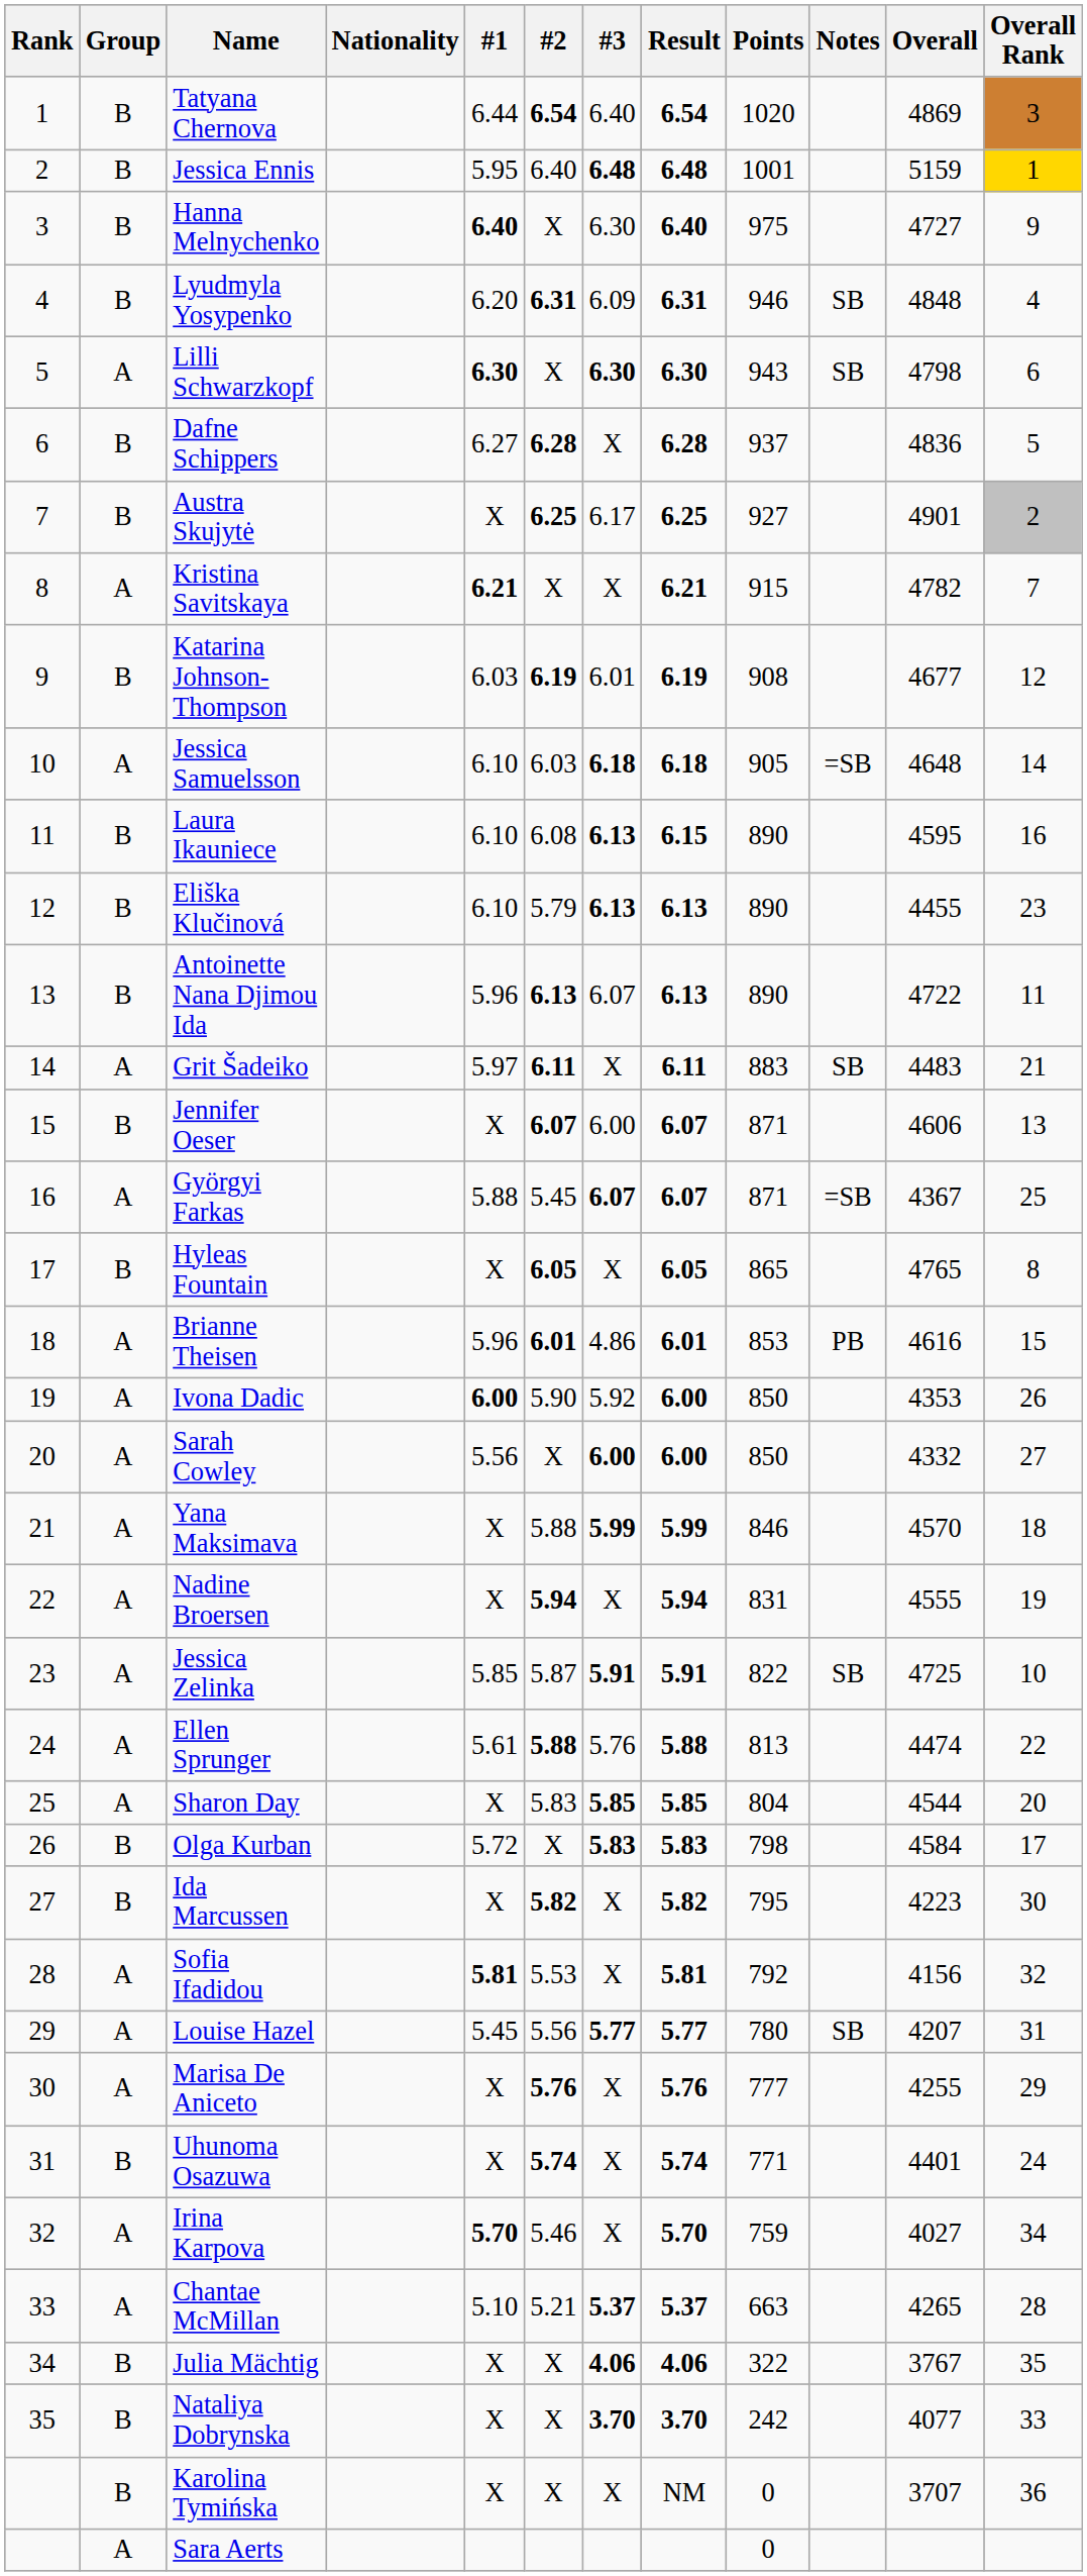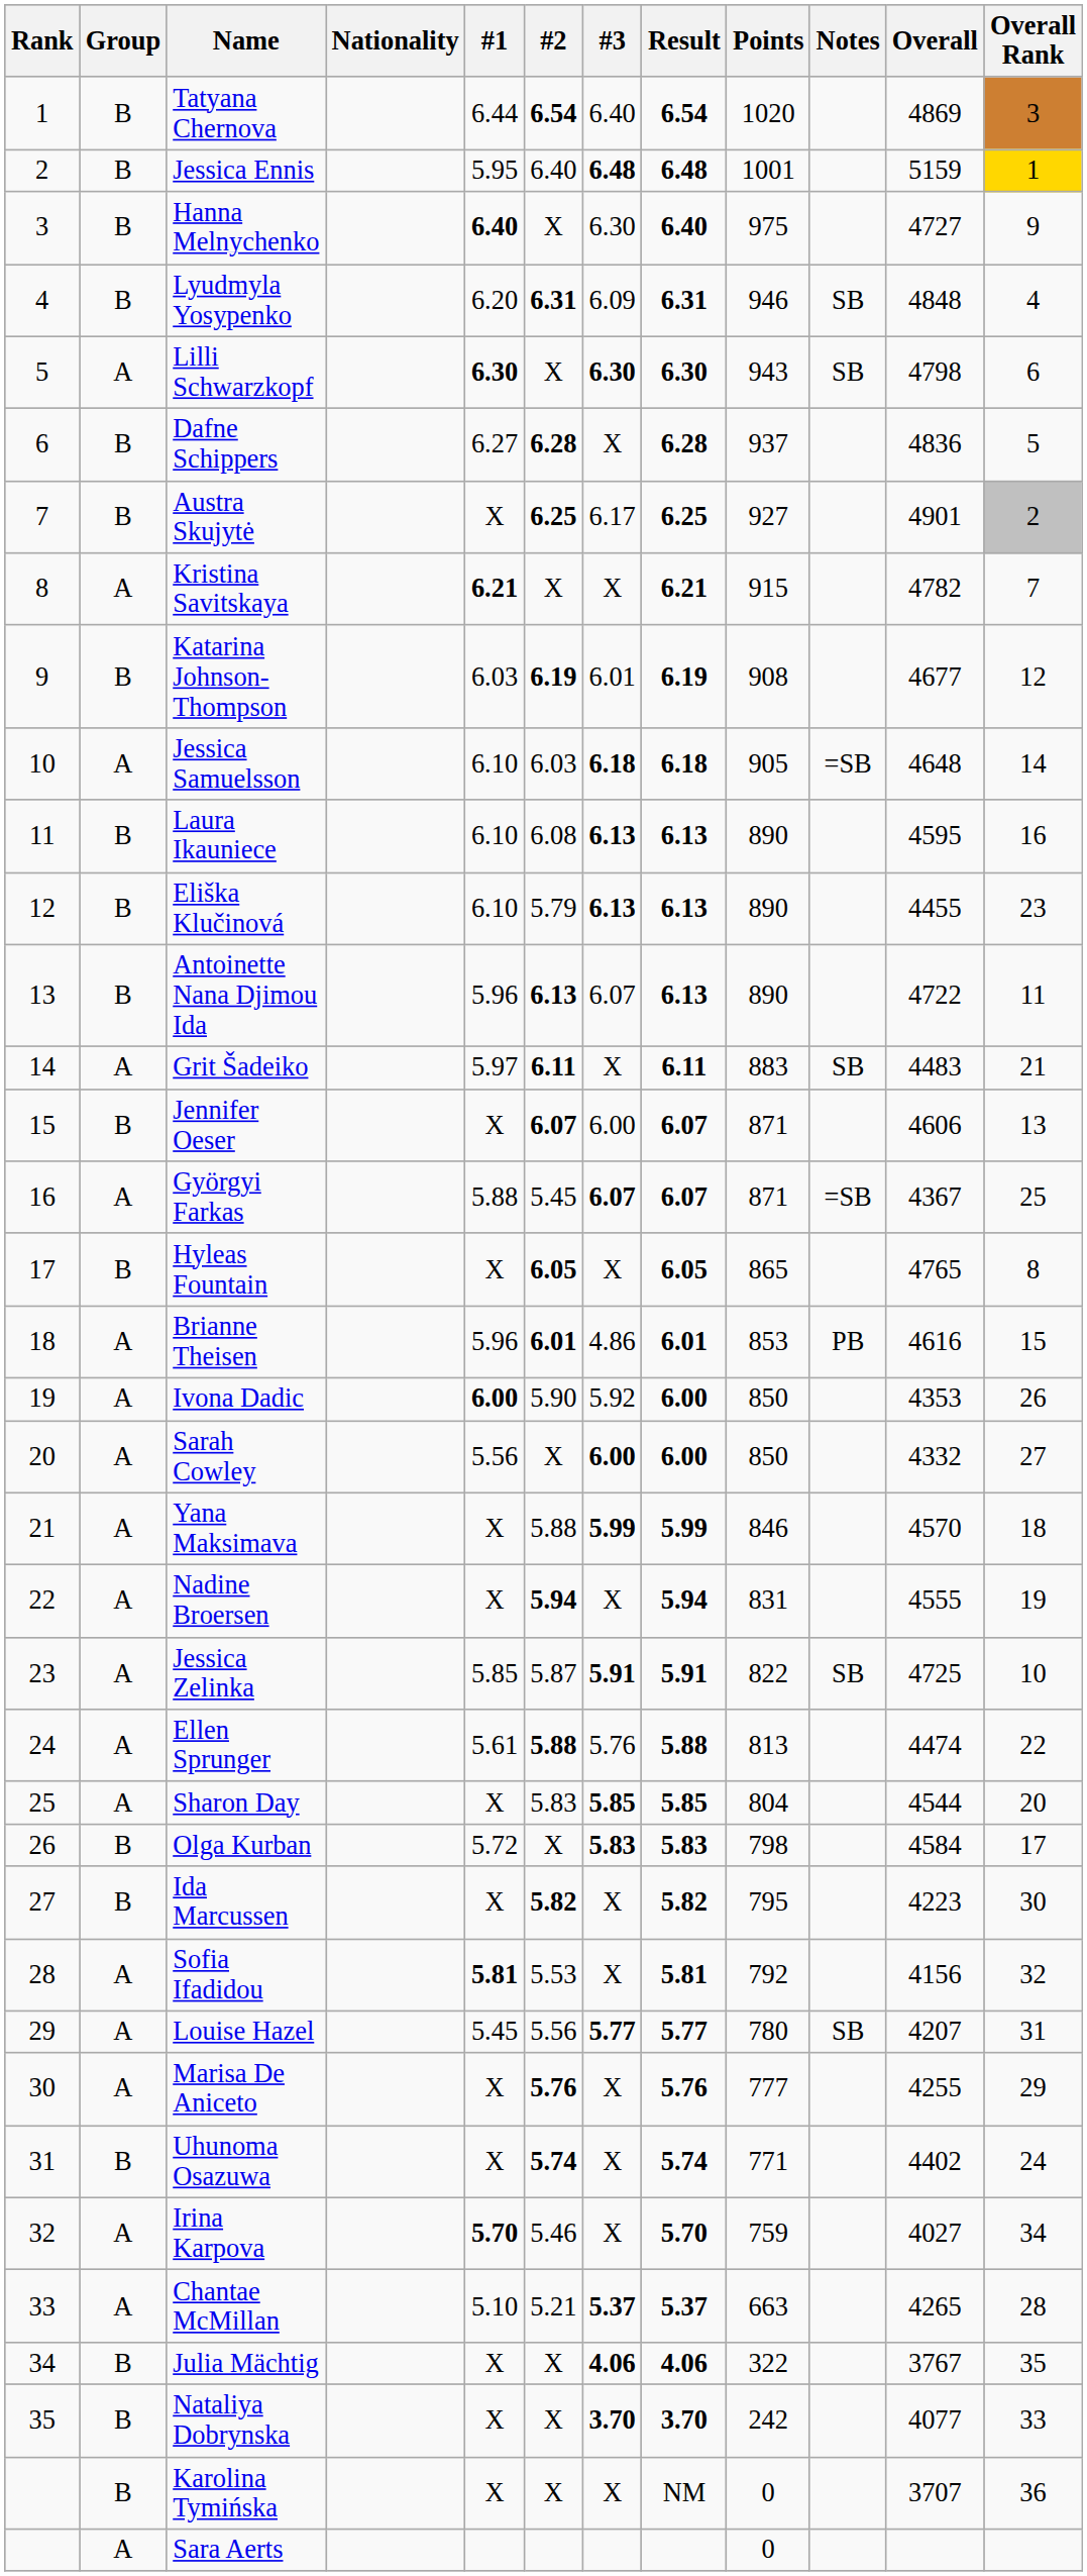 <table class="wikitable sortable" style="text-align:center">
 <tr>
 <th>Rank</th>
 <th>Group</th>
 <th>Name</th>
 <th>Nationality</th>
 <th>#1</th>
 <th>#2</th>
 <th>#3</th>
 <th>Result</th>
 <th>Points</th>
 <th>Notes</th>
 <th>Overall</th>
 <th>Overall Rank</th>
 </tr>
 <tr>
 <td>1</td>
 <td>B</td>
 <td align=left><a href='#'>Tatyana Chernova</a></td>
 <td align=left></td>
 <td>6.44</td>
 <td><strong>6.54</strong></td>
 <td>6.40</td>
 <td><strong>6.54</strong></td>
 <td>1020</td>
 <td></td>
 <td>4869</td>
 <td style="background-color:#cd7f32">3</td>
 </tr>
 <tr>
 <td>2</td>
 <td>B</td>
 <td align=left><a href='#'>Jessica Ennis</a></td>
 <td align=left></td>
 <td>5.95</td>
 <td>6.40</td>
 <td><strong>6.48</strong></td>
 <td><strong>6.48</strong></td>
 <td>1001</td>
 <td></td>
 <td>5159</td>
 <td style="background-color:#ffd700">1</td>
 </tr>
 <tr>
 <td>3</td>
 <td>B</td>
 <td align=left><a href='#'>Hanna Melnychenko</a></td>
 <td align=left></td>
 <td><strong>6.40</strong></td>
 <td>X</td>
 <td>6.30</td>
 <td><strong>6.40</strong></td>
 <td>975</td>
 <td></td>
 <td>4727</td>
 <td>9</td>
 </tr>
 <tr>
 <td>4</td>
 <td>B</td>
 <td align=left><a href='#'>Lyudmyla Yosypenko</a></td>
 <td align=left></td>
 <td>6.20</td>
 <td><strong>6.31</strong></td>
 <td>6.09</td>
 <td><strong>6.31</strong></td>
 <td>946</td>
 <td>SB</td>
 <td>4848</td>
 <td>4</td>
 </tr>
 <tr>
 <td>5</td>
 <td>A</td>
 <td align=left><a href='#'>Lilli Schwarzkopf</a></td>
 <td align=left></td>
 <td><strong>6.30</strong></td>
 <td>X</td>
 <td><strong>6.30</strong></td>
 <td><strong>6.30</strong></td>
 <td>943</td>
 <td>SB</td>
 <td>4798</td>
 <td>6</td>
 </tr>
 <tr>
 <td>6</td>
 <td>B</td>
 <td align=left><a href='#'>Dafne Schippers</a></td>
 <td align=left></td>
 <td>6.27</td>
 <td><strong>6.28</strong></td>
 <td>X</td>
 <td><strong>6.28</strong></td>
 <td>937</td>
 <td></td>
 <td>4836</td>
 <td>5</td>
 </tr>
 <tr>
 <td>7</td>
 <td>B</td>
 <td align=left><a href='#'>Austra Skujytė</a></td>
 <td align=left></td>
 <td>X</td>
 <td><strong>6.25</strong></td>
 <td>6.17</td>
 <td><strong>6.25</strong></td>
 <td>927</td>
 <td></td>
 <td>4901</td>
 <td style="background-color:#c0c0c0">2</td>
 </tr>
 <tr>
 <td>8</td>
 <td>A</td>
 <td align=left><a href='#'>Kristina Savitskaya</a></td>
 <td align=left></td>
 <td><strong>6.21</strong></td>
 <td>X</td>
 <td>X</td>
 <td><strong>6.21</strong></td>
 <td>915</td>
 <td></td>
 <td>4782</td>
 <td>7</td>
 </tr>
 <tr>
 <td>9</td>
 <td>B</td>
 <td align=left><a href='#'>Katarina Johnson-Thompson</a></td>
 <td align=left></td>
 <td>6.03</td>
 <td><strong>6.19</strong></td>
 <td>6.01</td>
 <td><strong>6.19</strong></td>
 <td>908</td>
 <td></td>
 <td>4677</td>
 <td>12</td>
 </tr>
 <tr>
 <td>10</td>
 <td>A</td>
 <td align=left><a href='#'>Jessica Samuelsson</a></td>
 <td align=left></td>
 <td>6.10</td>
 <td>6.03</td>
 <td><strong>6.18</strong></td>
 <td><strong>6.18</strong></td>
 <td>905</td>
 <td>=SB</td>
 <td>4648</td>
 <td>14</td>
 </tr>
 <tr>
 <td>11</td>
 <td>B</td>
 <td align=left><a href='#'>Laura Ikauniece</a></td>
 <td align=left></td>
 <td>6.10</td>
 <td>6.08</td>
 <td><strong>6.13</strong></td>
-<td><strong>6.15</strong></td>
+<td><strong>6.13</strong></td>
 <td>890</td>
 <td></td>
 <td>4595</td>
 <td>16</td>
 </tr>
 <tr>
 <td>12</td>
 <td>B</td>
 <td align=left><a href='#'>Eliška Klučinová</a></td>
 <td align=left></td>
 <td>6.10</td>
 <td>5.79</td>
 <td><strong>6.13</strong></td>
 <td><strong>6.13</strong></td>
 <td>890</td>
 <td></td>
 <td>4455</td>
 <td>23</td>
 </tr>
 <tr>
 <td>13</td>
 <td>B</td>
 <td align=left><a href='#'>Antoinette Nana Djimou Ida</a></td>
 <td align=left></td>
 <td>5.96</td>
 <td><strong>6.13</strong></td>
 <td>6.07</td>
 <td><strong>6.13</strong></td>
 <td>890</td>
 <td></td>
 <td>4722</td>
 <td>11</td>
 </tr>
 <tr>
 <td>14</td>
 <td>A</td>
 <td align=left><a href='#'>Grit Šadeiko</a></td>
 <td align=left></td>
 <td>5.97</td>
 <td><strong>6.11</strong></td>
 <td>X</td>
 <td><strong>6.11</strong></td>
 <td>883</td>
 <td>SB</td>
 <td>4483</td>
 <td>21</td>
 </tr>
 <tr>
 <td>15</td>
 <td>B</td>
 <td align=left><a href='#'>Jennifer Oeser</a></td>
 <td align=left></td>
 <td>X</td>
 <td><strong>6.07</strong></td>
 <td>6.00</td>
 <td><strong>6.07</strong></td>
 <td>871</td>
 <td></td>
 <td>4606</td>
 <td>13</td>
 </tr>
 <tr>
 <td>16</td>
 <td>A</td>
 <td align=left><a href='#'>Györgyi Farkas</a></td>
 <td align=left></td>
 <td>5.88</td>
 <td>5.45</td>
 <td><strong>6.07</strong></td>
 <td><strong>6.07</strong></td>
 <td>871</td>
 <td>=SB</td>
 <td>4367</td>
 <td>25</td>
 </tr>
 <tr>
 <td>17</td>
 <td>B</td>
 <td align=left><a href='#'>Hyleas Fountain</a></td>
 <td align=left></td>
 <td>X</td>
 <td><strong>6.05</strong></td>
 <td>X</td>
 <td><strong>6.05</strong></td>
 <td>865</td>
 <td></td>
 <td>4765</td>
 <td>8</td>
 </tr>
 <tr>
 <td>18</td>
 <td>A</td>
 <td align=left><a href='#'>Brianne Theisen</a></td>
 <td align=left></td>
 <td>5.96</td>
 <td><strong>6.01</strong></td>
 <td>4.86</td>
 <td><strong>6.01</strong></td>
 <td>853</td>
 <td>PB</td>
 <td>4616</td>
 <td>15</td>
 </tr>
 <tr>
 <td>19</td>
 <td>A</td>
 <td align=left><a href='#'>Ivona Dadic</a></td>
 <td align=left></td>
 <td><strong>6.00</strong></td>
 <td>5.90</td>
 <td>5.92</td>
 <td><strong>6.00</strong></td>
 <td>850</td>
 <td></td>
 <td>4353</td>
 <td>26</td>
 </tr>
 <tr>
 <td>20</td>
 <td>A</td>
 <td align=left><a href='#'>Sarah Cowley</a></td>
 <td align=left></td>
 <td>5.56</td>
 <td>X</td>
 <td><strong>6.00</strong></td>
 <td><strong>6.00</strong></td>
 <td>850</td>
 <td></td>
 <td>4332</td>
 <td>27</td>
 </tr>
 <tr>
 <td>21</td>
 <td>A</td>
 <td align=left><a href='#'>Yana Maksimava</a></td>
 <td align=left></td>
 <td>X</td>
 <td>5.88</td>
 <td><strong>5.99</strong></td>
 <td><strong>5.99</strong></td>
 <td>846</td>
 <td></td>
 <td>4570</td>
 <td>18</td>
 </tr>
 <tr>
 <td>22</td>
 <td>A</td>
 <td align=left><a href='#'>Nadine Broersen</a></td>
 <td align=left></td>
 <td>X</td>
 <td><strong>5.94</strong></td>
 <td>X</td>
 <td><strong>5.94</strong></td>
 <td>831</td>
 <td></td>
 <td>4555</td>
 <td>19</td>
 </tr>
 <tr>
 <td>23</td>
 <td>A</td>
 <td align=left><a href='#'>Jessica Zelinka</a></td>
 <td align=left></td>
 <td>5.85</td>
 <td>5.87</td>
 <td><strong>5.91</strong></td>
 <td><strong>5.91</strong></td>
 <td>822</td>
 <td>SB</td>
 <td>4725</td>
 <td>10</td>
 </tr>
 <tr>
 <td>24</td>
 <td>A</td>
 <td align=left><a href='#'>Ellen Sprunger</a></td>
 <td align=left></td>
 <td>5.61</td>
 <td><strong>5.88</strong></td>
 <td>5.76</td>
 <td><strong>5.88</strong></td>
 <td>813</td>
 <td></td>
 <td>4474</td>
 <td>22</td>
 </tr>
 <tr>
 <td>25</td>
 <td>A</td>
 <td align=left><a href='#'>Sharon Day</a></td>
 <td align=left></td>
 <td>X</td>
 <td>5.83</td>
 <td><strong>5.85</strong></td>
 <td><strong>5.85</strong></td>
 <td>804</td>
 <td></td>
 <td>4544</td>
 <td>20</td>
 </tr>
 <tr>
 <td>26</td>
 <td>B</td>
 <td align=left><a href='#'>Olga Kurban</a></td>
 <td align=left></td>
 <td>5.72</td>
 <td>X</td>
 <td><strong>5.83</strong></td>
 <td><strong>5.83</strong></td>
 <td>798</td>
 <td></td>
 <td>4584</td>
 <td>17</td>
 </tr>
 <tr>
 <td>27</td>
 <td>B</td>
 <td align=left><a href='#'>Ida Marcussen</a></td>
 <td align=left></td>
 <td>X</td>
 <td><strong>5.82</strong></td>
 <td>X</td>
 <td><strong>5.82</strong></td>
 <td>795</td>
 <td></td>
 <td>4223</td>
 <td>30</td>
 </tr>
 <tr>
 <td>28</td>
 <td>A</td>
 <td align=left><a href='#'>Sofia Ifadidou</a></td>
 <td align=left></td>
 <td><strong>5.81</strong></td>
 <td>5.53</td>
 <td>X</td>
 <td><strong>5.81</strong></td>
 <td>792</td>
 <td></td>
 <td>4156</td>
 <td>32</td>
 </tr>
 <tr>
 <td>29</td>
 <td>A</td>
 <td align=left><a href='#'>Louise Hazel</a></td>
 <td align=left></td>
 <td>5.45</td>
 <td>5.56</td>
 <td><strong>5.77</strong></td>
 <td><strong>5.77</strong></td>
 <td>780</td>
 <td>SB</td>
 <td>4207</td>
 <td>31</td>
 </tr>
 <tr>
 <td>30</td>
 <td>A</td>
 <td align=left><a href='#'>Marisa De Aniceto</a></td>
 <td align=left></td>
 <td>X</td>
 <td><strong>5.76</strong></td>
 <td>X</td>
 <td><strong>5.76</strong></td>
 <td>777</td>
 <td></td>
 <td>4255</td>
 <td>29</td>
 </tr>
 <tr>
 <td>31</td>
 <td>B</td>
 <td align=left><a href='#'>Uhunoma Osazuwa</a></td>
 <td align=left></td>
 <td>X</td>
 <td><strong>5.74</strong></td>
 <td>X</td>
 <td><strong>5.74</strong></td>
 <td>771</td>
 <td></td>
-<td>4401</td>
+<td>4402</td>
 <td>24</td>
 </tr>
 <tr>
 <td>32</td>
 <td>A</td>
 <td align=left><a href='#'>Irina Karpova</a></td>
 <td align=left></td>
 <td><strong>5.70</strong></td>
 <td>5.46</td>
 <td>X</td>
 <td><strong>5.70</strong></td>
 <td>759</td>
 <td></td>
 <td>4027</td>
 <td>34</td>
 </tr>
 <tr>
 <td>33</td>
 <td>A</td>
 <td align=left><a href='#'>Chantae McMillan</a></td>
 <td align=left></td>
 <td>5.10</td>
 <td>5.21</td>
 <td><strong>5.37</strong></td>
 <td><strong>5.37</strong></td>
 <td>663</td>
 <td></td>
 <td>4265</td>
 <td>28</td>
 </tr>
 <tr>
 <td>34</td>
 <td>B</td>
 <td align=left><a href='#'>Julia Mächtig</a></td>
 <td align=left></td>
 <td>X</td>
 <td>X</td>
 <td><strong>4.06</strong></td>
 <td><strong>4.06</strong></td>
 <td>322</td>
 <td></td>
 <td>3767</td>
 <td>35</td>
 </tr>
 <tr>
 <td>35</td>
 <td>B</td>
 <td align=left><a href='#'>Nataliya Dobrynska</a></td>
 <td align=left></td>
 <td>X</td>
 <td>X</td>
 <td><strong>3.70</strong></td>
 <td><strong>3.70</strong></td>
 <td>242</td>
 <td></td>
 <td>4077</td>
 <td>33</td>
 </tr>
 <tr>
 <td></td>
 <td>B</td>
 <td align=left><a href='#'>Karolina Tymińska</a></td>
 <td align=left></td>
 <td>X</td>
 <td>X</td>
 <td>X</td>
 <td>NM</td>
 <td>0</td>
 <td></td>
 <td>3707</td>
 <td>36</td>
 </tr>
 <tr>
 <td></td>
 <td>A</td>
 <td align=left><a href='#'>Sara Aerts</a></td>
 <td align=left></td>
 <td></td>
 <td></td>
 <td></td>
 <td></td>
 <td>0</td>
 <td></td>
 <td></td>
 <td></td>
 </tr>
 </table>
